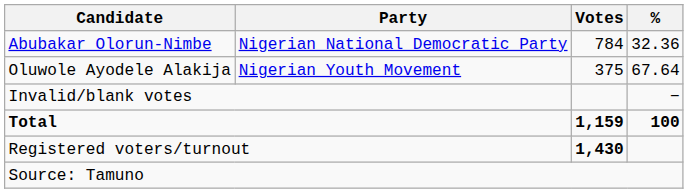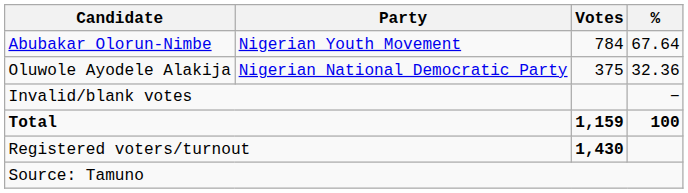 <table class=wikitable style=text-align:right>
 <tr>
 <th>Candidate</th>
 <th>Party</th>
 <th>Votes</th>
 <th>%</th>
 </tr>
 <tr>
 <td align=left><a href='#'>Abubakar Olorun-Nimbe</a></td>
-<td align=left><a href='#'>Nigerian National Democratic Party</a></td>
+<td align=left><a href='#'>Nigerian Youth Movement</a></td>
 <td>784</td>
-<td>32.36</td>
+<td>67.64</td>
 </tr>
 <tr>
 <td align=left>Oluwole Ayodele Alakija</td>
-<td align=left><a href='#'>Nigerian Youth Movement</a></td>
+<td align=left><a href='#'>Nigerian National Democratic Party</a></td>
 <td>375</td>
-<td>67.64</td>
+<td>32.36</td>
 </tr>
 <tr>
 <td align=left colspan=2>Invalid/blank votes</td>
 <td></td>
 <td>−</td>
 </tr>
 <tr>
 <td align=left colspan=2><strong>Total</strong></td>
 <td><strong>1,159</strong></td>
 <td><strong>100</strong></td>
 </tr>
 <tr>
 <td align=left colspan=2>Registered voters/turnout</td>
 <td><strong>1,430</strong></td>
 <td></td>
 </tr>
 <tr>
 <td align=left colspan=4>Source: Tamuno</td>
 </tr>
 </table>
